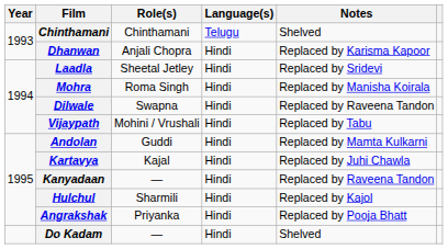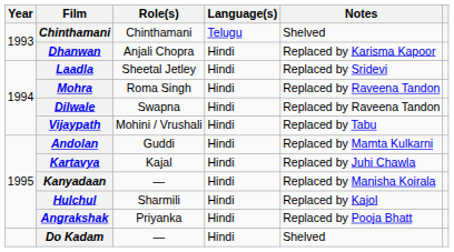 <table class="wikitable sortable plainrowheaders">
 <tr>
 <th scope="col">Year</th>
 <th scope="col">Film</th>
 <th scope="col">Role(s)</th>
 <th scope="col">Language(s)</th>
 <th scope="col" class="unsortable">Notes</th>
 <th scope="col" class="unsortable"></th>
 </tr>
 <tr>
 <td rowspan="2">1993</td>
 <th scope="row"><em>Chinthamani</em></th>
 <td style="text-align:center;">Chinthamani</td>
 <td><a href='#'>Telugu</a></td>
 <td>Shelved</td>
 <td style="text-align:center;"></td>
 </tr>
 <tr>
 <th scope="row"><em><a href='#'>Dhanwan</a></em></th>
 <td style="text-align:center;">Anjali Chopra</td>
 <td>Hindi</td>
 <td>Replaced by <a href='#'>Karisma Kapoor</a></td>
 <td style="text-align:center;"></td>
 </tr>
 <tr>
 <td rowspan="4">1994</td>
 <th scope="row"><em><a href='#'>Laadla</a></em></th>
 <td style="text-align:center;">Sheetal Jetley</td>
 <td>Hindi</td>
 <td>Replaced by <a href='#'>Sridevi</a></td>
 <td style="text-align:center;"></td>
 </tr>
 <tr>
 <th scope="row"><em><a href='#'>Mohra</a></em></th>
 <td style="text-align:center;">Roma Singh</td>
 <td>Hindi</td>
-<td>Replaced by <a href='#'>Manisha Koirala</a></td>
+<td>Replaced by <a href='#'>Raveena Tandon</a></td>
 <td style="text-align:center;"></td>
 </tr>
 <tr>
 <th scope="row"><em><a href='#'>Dilwale</a></em></th>
 <td style="text-align:center;">Swapna</td>
 <td>Hindi</td>
 <td>Replaced by Raveena Tandon</td>
 <td style="text-align:center;"></td>
 </tr>
 <tr>
 <th scope="row"><em><a href='#'>Vijaypath</a></em></th>
 <td style="text-align:center;">Mohini / Vrushali</td>
 <td>Hindi</td>
 <td>Replaced by <a href='#'>Tabu</a></td>
 <td style="text-align:center;"></td>
 </tr>
 <tr>
 <td rowspan="5">1995</td>
 <th scope="row"><em><a href='#'>Andolan</a></em></th>
 <td style="text-align:center;">Guddi</td>
 <td>Hindi</td>
 <td>Replaced by <a href='#'>Mamta Kulkarni</a></td>
 <td style="text-align:center;"></td>
 </tr>
 <tr>
 <th scope="row"><em><a href='#'>Kartavya</a></em></th>
 <td style="text-align:center;">Kajal</td>
 <td>Hindi</td>
 <td>Replaced by <a href='#'>Juhi Chawla</a></td>
 <td style="text-align:center;"></td>
 </tr>
 <tr>
 <th scope="row"><em>Kanyadaan</em></th>
 <td style="text-align:center;">—</td>
 <td>Hindi</td>
-<td>Replaced by <a href='#'>Raveena Tandon</a></td>
+<td>Replaced by <a href='#'>Manisha Koirala</a></td>
 <td style="text-align:center;"></td>
 </tr>
 <tr>
 <th scope="row"><em><a href='#'>Hulchul</a></em></th>
 <td style="text-align:center;">Sharmili</td>
 <td>Hindi</td>
 <td>Replaced by <a href='#'>Kajol</a></td>
 <td style="text-align:center;"></td>
 </tr>
 <tr>
 <th scope="row"><em><a href='#'>Angrakshak</a></em></th>
 <td style="text-align:center;">Priyanka</td>
 <td>Hindi</td>
 <td>Replaced by <a href='#'>Pooja Bhatt</a></td>
 <td style="text-align:center;"></td>
 </tr>
 <tr>
 <td></td>
 <th scope="row"><em>Do Kadam</em></th>
 <td style="text-align:center;">—</td>
 <td>Hindi</td>
 <td>Shelved</td>
 <td style="text-align:center;"></td>
 </tr>
 </table>
